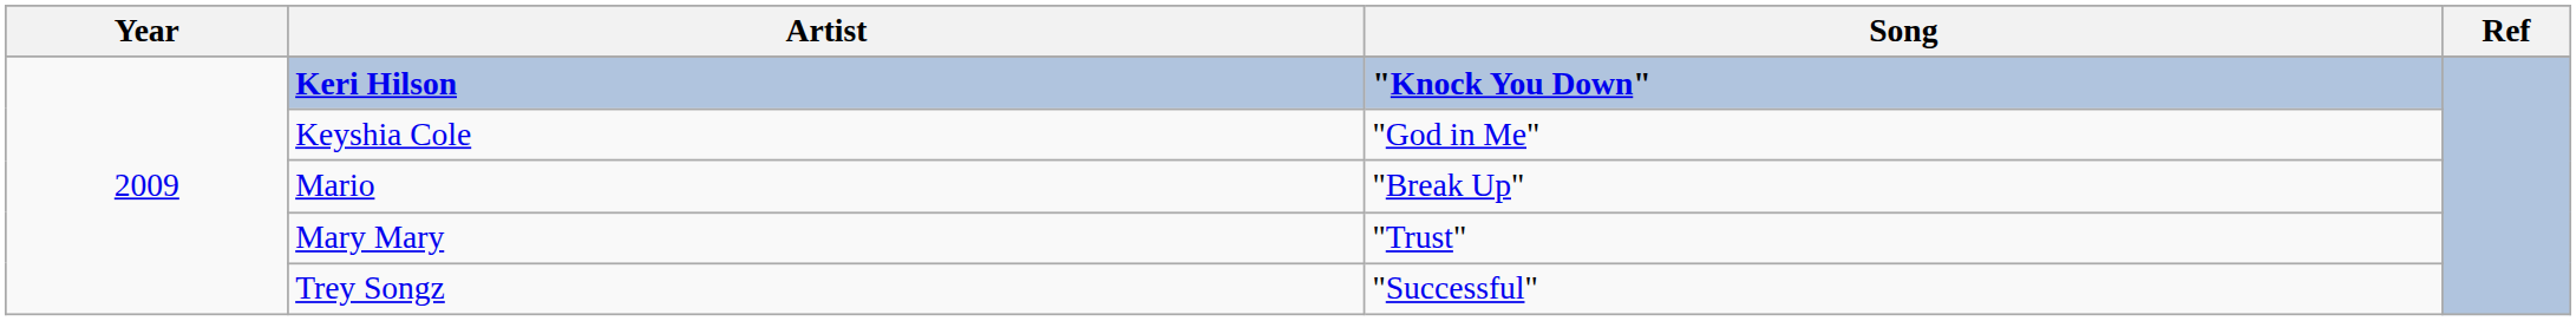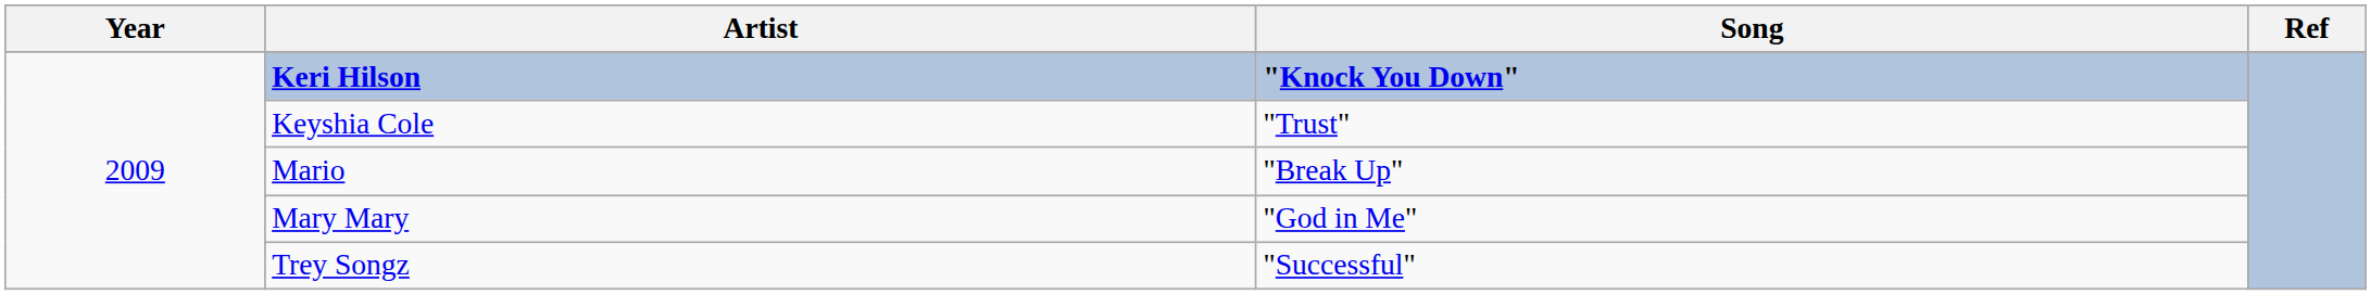 <table class="wikitable" style="width:100%;">
 <tr style="background:#bebebe;">
 <th style="width:11%;">Year</th>
 <th style="width:42%;">Artist</th>
 <th style="width:42%;">Song</th>
 <th style="width:5%;">Ref</th>
 </tr>
 <tr>
 <td rowspan="6" align="center"><a href='#'>2009</a></td>
 </tr>
 <tr style="background:#B0C4DE">
 <td><strong><a href='#'>Keri Hilson</a> </strong></td>
 <td><strong>"<a href='#'>Knock You Down</a>"</strong></td>
 <td rowspan="6" align="center"></td>
 </tr>
 <tr>
 <td><a href='#'>Keyshia Cole</a> </td>
-<td>"<a href='#'>God in Me</a>"</td>
+<td>"<a href='#'>Trust</a>"</td>
 </tr>
 <tr>
 <td><a href='#'>Mario</a> </td>
 <td>"<a href='#'>Break Up</a>"</td>
 </tr>
 <tr>
 <td><a href='#'>Mary Mary</a> </td>
-<td>"<a href='#'>Trust</a>"</td>
+<td>"<a href='#'>God in Me</a>"</td>
 </tr>
 <tr>
 <td><a href='#'>Trey Songz</a> </td>
 <td>"<a href='#'>Successful</a>"</td>
 </tr>
 </table>
